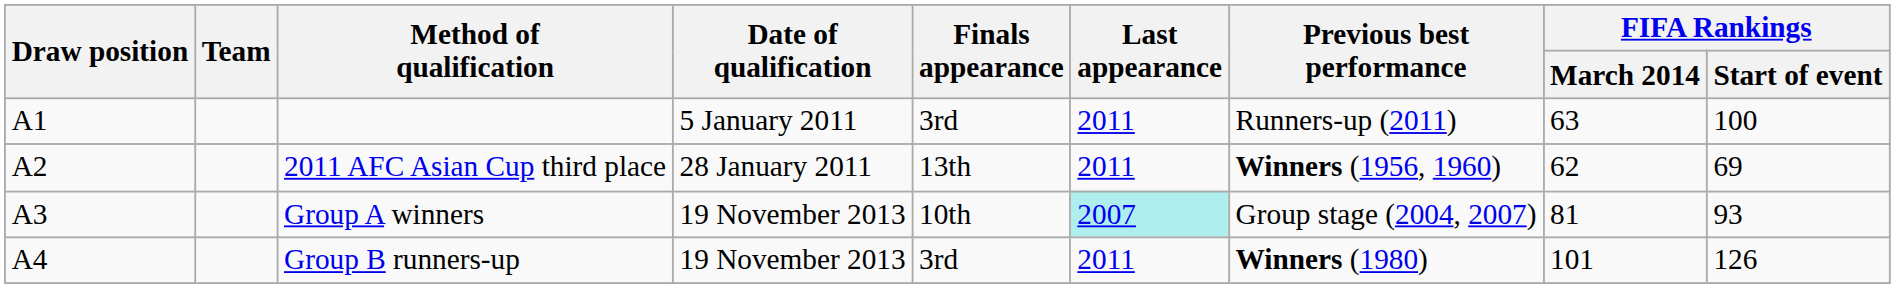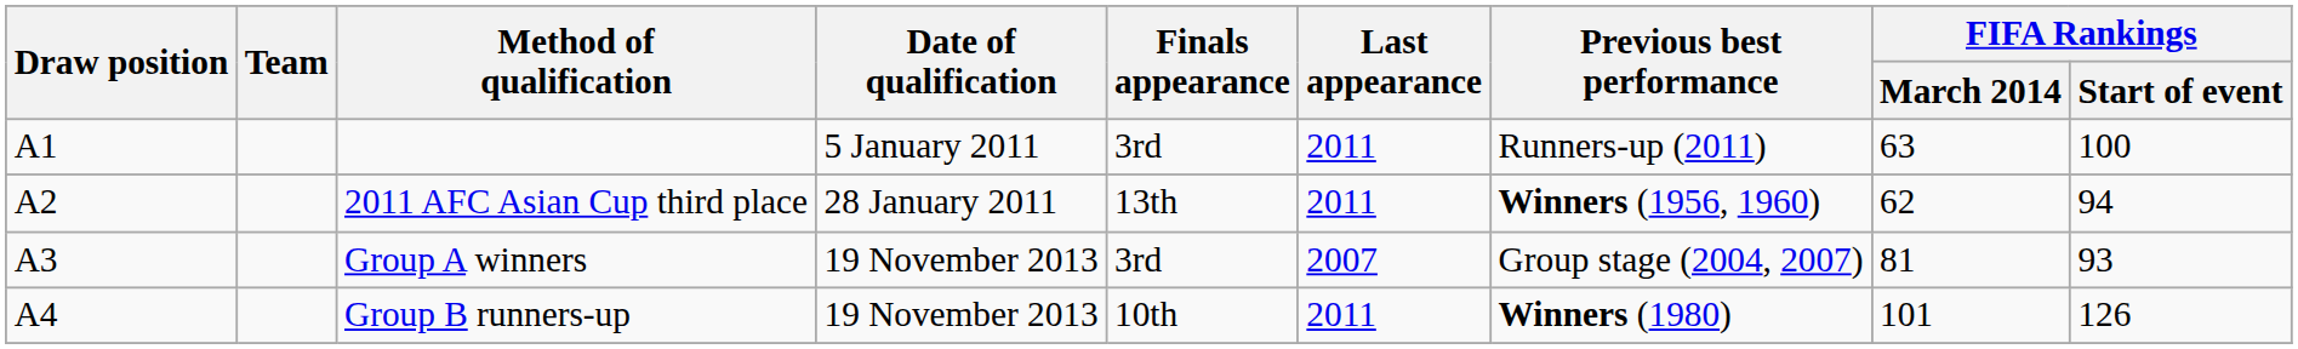 <table class="wikitable sortable" style="text-align:left;">
 <tr>
 <th rowspan=2>Draw position</th>
 <th rowspan=2>Team</th>
 <th rowspan=2>Method of<br>qualification</th>
 <th rowspan=2>Date of<br>qualification</th>
 <th rowspan=2>Finals<br>appearance</th>
 <th rowspan=2>Last<br>appearance</th>
 <th rowspan=2>Previous best<br>performance</th>
 <th colspan=2><a href='#'>FIFA Rankings</a></th>
 </tr>
 <tr>
 <th>March 2014</th>
 <th>Start of event</th>
 </tr>
 <tr>
 <td>A1</td>
 <td style=white-space:nowrap></td>
 <td></td>
 <td>5 January 2011</td>
 <td data-sort-value="3">3rd</td>
 <td><a href='#'>2011</a></td>
 <td data-sort-value="6.1">Runners-up (<a href='#'>2011</a>)</td>
 <td>63</td>
 <td>100</td>
 </tr>
 <tr>
 <td>A2</td>
 <td style=white-space:nowrap></td>
 <td><a href='#'>2011 AFC Asian Cup</a> third place</td>
 <td>28 January 2011</td>
 <td data-sort-value="13">13th</td>
 <td><a href='#'>2011</a></td>
 <td data-sort-value="7.2"><strong>Winners</strong> (<a href='#'>1956</a>, <a href='#'>1960</a>)</td>
 <td>62</td>
-<td>69</td>
+<td>94</td>
 </tr>
 <tr>
 <td>A3</td>
 <td style=white-space:nowrap></td>
 <td data-sort-value="A1"><a href='#'>Group A</a> winners</td>
 <td>19 November 2013</td>
-<td data-sort-value="10">10th</td>
-<td style="background: paleturquoise;"><a href='#'>2007</a></td>
+<td data-sort-value="3">3rd</td>
+<td><a href='#'>2007</a></td>
 <td data-sort-value="1.2">Group stage (<a href='#'>2004</a>, <a href='#'>2007</a>)</td>
 <td>81</td>
 <td>93</td>
 </tr>
 <tr>
 <td>A4</td>
 <td style=white-space:nowrap></td>
 <td data-sort-value="B2"><a href='#'>Group B</a> runners-up</td>
 <td>19 November 2013</td>
-<td data-sort-value="3">3rd</td>
+<td data-sort-value="10">10th</td>
 <td><a href='#'>2011</a></td>
 <td data-sort-value="7.1"><strong>Winners</strong> (<a href='#'>1980</a>)</td>
 <td>101</td>
 <td>126</td>
 </tr>
 </table>
